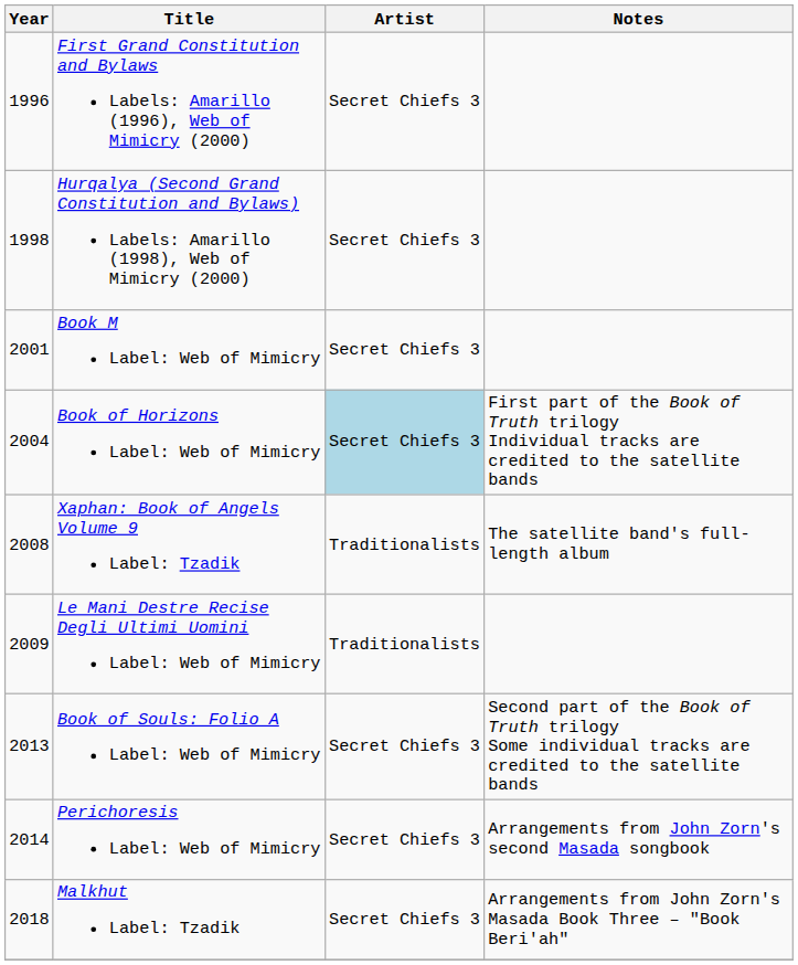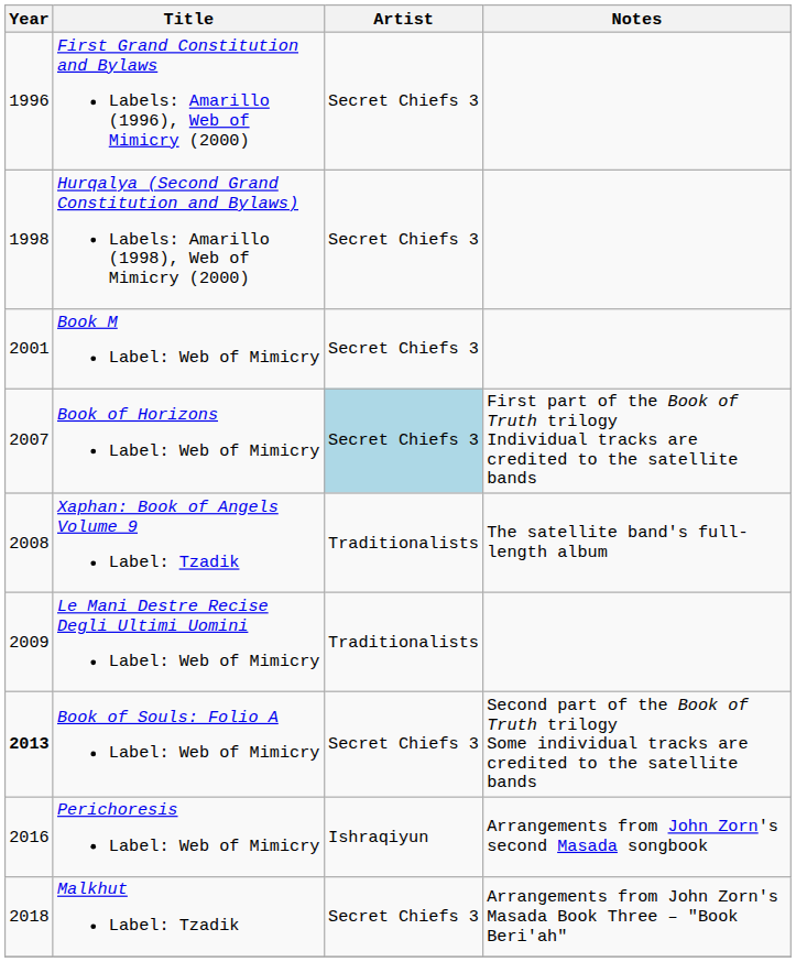 <table class="wikitable" border="1">
 <tr>
 <th>Year</th>
 <th>Title</th>
 <th>Artist</th>
 <th>Notes</th>
 </tr>
 <tr>
 <td>1996</td>
 <td><em><a href='#'>First Grand Constitution and Bylaws</a></em><br><ul><li>Labels: <a href='#'>Amarillo</a> (1996), <a href='#'>Web of Mimicry</a> (2000)</li></ul></td>
 <td>Secret Chiefs 3</td>
 <td></td>
 </tr>
 <tr>
 <td>1998</td>
 <td><em><a href='#'>Hurqalya (Second Grand Constitution and Bylaws)</a></em><br><ul><li>Labels: Amarillo (1998), Web of Mimicry (2000)</li></ul></td>
 <td>Secret Chiefs 3</td>
 <td></td>
 </tr>
 <tr>
 <td>2001</td>
 <td><em><a href='#'>Book M</a></em><br><ul><li>Label: Web of Mimicry</li></ul></td>
 <td>Secret Chiefs 3</td>
 <td></td>
 </tr>
 <tr>
-<td>2004</td>
+<td>2007</td>
 <td><em><a href='#'>Book of Horizons</a></em><br><ul><li>Label: Web of Mimicry</li></ul></td>
 <td style="background: lightblue;">Secret Chiefs 3</td>
 <td>First part of the <em>Book of Truth</em> trilogy<br>Individual tracks are credited to the satellite bands</td>
 </tr>
 <tr>
 <td>2008</td>
 <td><em><a href='#'>Xaphan: Book of Angels Volume 9</a></em><br><ul><li>Label: <a href='#'>Tzadik</a></li></ul></td>
 <td>Traditionalists</td>
 <td>The satellite band's full-length album</td>
 </tr>
 <tr>
 <td>2009</td>
 <td><em><a href='#'>Le Mani Destre Recise Degli Ultimi Uomini</a></em><br><ul><li>Label: Web of Mimicry</li></ul></td>
 <td>Traditionalists</td>
 <td></td>
 </tr>
 <tr>
-<td>2013</td>
+<td><strong>2013</strong></td>
 <td><em><a href='#'>Book of Souls: Folio A</a></em><br><ul><li>Label: Web of Mimicry</li></ul></td>
 <td>Secret Chiefs 3</td>
 <td>Second part of the <em>Book of Truth</em> trilogy<br>Some individual tracks are credited to the satellite bands</td>
 </tr>
 <tr>
-<td>2014</td>
+<td>2016</td>
 <td><em><a href='#'>Perichoresis</a></em><br><ul><li>Label: Web of Mimicry</li></ul></td>
-<td>Secret Chiefs 3</td>
+<td>Ishraqiyun</td>
 <td>Arrangements from <a href='#'>John Zorn</a>'s second <a href='#'>Masada</a> songbook</td>
 </tr>
 <tr>
 <td>2018</td>
 <td><em><a href='#'>Malkhut</a></em><br><ul><li>Label: Tzadik</li></ul></td>
 <td>Secret Chiefs 3</td>
 <td>Arrangements from John Zorn's Masada Book Three – "Book Beri'ah"</td>
 </tr>
 <tr>
 </tr>
 </table>
